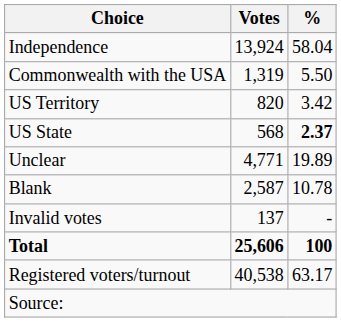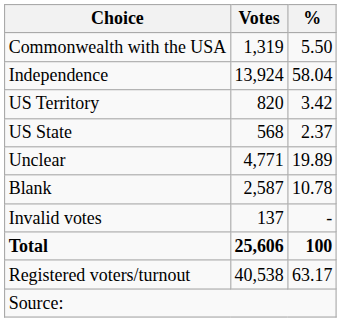 <table class=wikitable style=text-align:right>
 <tr>
 <th>Choice</th>
 <th>Votes</th>
 <th>%</th>
 </tr>
 <tr>
+<td align=left>Commonwealth with the USA</td>
+<td>1,319</td>
+<td>5.50</td>
+</tr>
+<tr>
 <td align=left>Independence</td>
 <td>13,924</td>
 <td>58.04</td>
-</tr>
-<tr>
-<td align=left>Commonwealth with the USA</td>
-<td>1,319</td>
-<td>5.50</td>
 </tr>
 <tr>
 <td align=left>US Territory</td>
 <td>820</td>
 <td>3.42</td>
 </tr>
 <tr>
 <td align=left>US State</td>
 <td>568</td>
-<td><strong>2.37</strong></td>
+<td>2.37</td>
 </tr>
 <tr>
 <td align=left>Unclear</td>
 <td>4,771</td>
 <td>19.89</td>
 </tr>
 <tr>
 <td align=left>Blank</td>
 <td>2,587</td>
 <td>10.78</td>
 </tr>
 <tr>
 <td align=left>Invalid votes</td>
 <td>137</td>
 <td>-</td>
 </tr>
 <tr>
 <td align=left><strong>Total</strong></td>
 <td><strong>25,606</strong></td>
 <td><strong>100</strong></td>
 </tr>
 <tr>
 <td align=left>Registered voters/turnout</td>
 <td>40,538</td>
 <td>63.17</td>
 </tr>
 <tr>
 <td colspan=3 align=left>Source: </td>
 </tr>
 </table>
